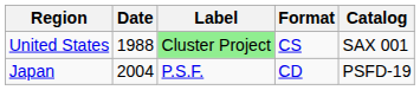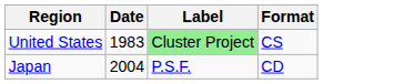 <table class="wikitable">
 <tr>
 <th>Region</th>
 <th>Date</th>
 <th>Label</th>
 <th>Format</th>
-<th>Catalog</th>
 </tr>
 <tr>
 <td><a href='#'>United States</a></td>
-<td>1988</td>
+<td>1983</td>
 <td style="background: lightgreen;">Cluster Project</td>
 <td><a href='#'>CS</a></td>
-<td>SAX 001</td>
 </tr>
 <tr>
 <td><a href='#'>Japan</a></td>
 <td>2004</td>
 <td><a href='#'>P.S.F.</a></td>
 <td><a href='#'>CD</a></td>
-<td>PSFD-19</td>
 </tr>
 </table>
